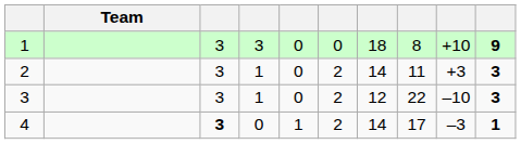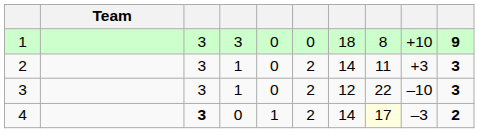 <table class="wikitable" style="text-align: center; font-size: 100%;">
 <tr>
 <th width="30"></th>
 <th width="140">Team</th>
 <th width="30"></th>
 <th width="30"></th>
 <th width="30"></th>
 <th width="30"></th>
 <th width="30"></th>
 <th width="30"></th>
 <th width="30"></th>
 <th width="30"></th>
 </tr>
 <tr style="background-color: #ccffcc;">
 <td>1</td>
 <td align=left><strong></strong></td>
 <td>3</td>
 <td>3</td>
 <td>0</td>
 <td>0</td>
 <td>18</td>
 <td>8</td>
 <td>+10</td>
 <td><strong>9</strong></td>
 </tr>
 <tr>
 <td>2</td>
 <td align=left></td>
 <td>3</td>
 <td>1</td>
 <td>0</td>
 <td>2</td>
 <td>14</td>
 <td>11</td>
 <td>+3</td>
 <td><strong>3</strong></td>
 </tr>
 <tr>
 <td>3</td>
 <td align=left></td>
 <td>3</td>
 <td>1</td>
 <td>0</td>
 <td>2</td>
 <td>12</td>
 <td>22</td>
 <td>–10</td>
 <td><strong>3</strong></td>
 </tr>
 <tr>
 <td>4</td>
 <td align=left></td>
 <td><strong>3</strong></td>
 <td>0</td>
 <td>1</td>
 <td>2</td>
 <td>14</td>
-<td>17</td>
+<td style="background: lightyellow;">17</td>
 <td>–3</td>
-<td><strong>1</strong></td>
+<td><strong>2</strong></td>
 </tr>
 </table>
